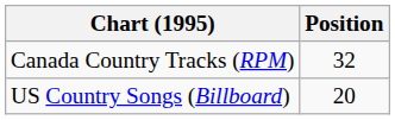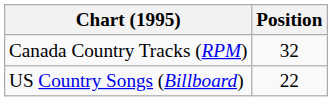 <table class="wikitable sortable">
 <tr>
 <th scope="col">Chart (1995)</th>
 <th scope="col">Position</th>
 </tr>
 <tr>
 <td>Canada Country Tracks (<em><a href='#'>RPM</a></em>)</td>
 <td align="center">32</td>
 </tr>
 <tr>
 <td>US <a href='#'>Country Songs</a> (<em><a href='#'>Billboard</a></em>)</td>
-<td align="center">20</td>
+<td align="center">22</td>
 </tr>
 </table>
